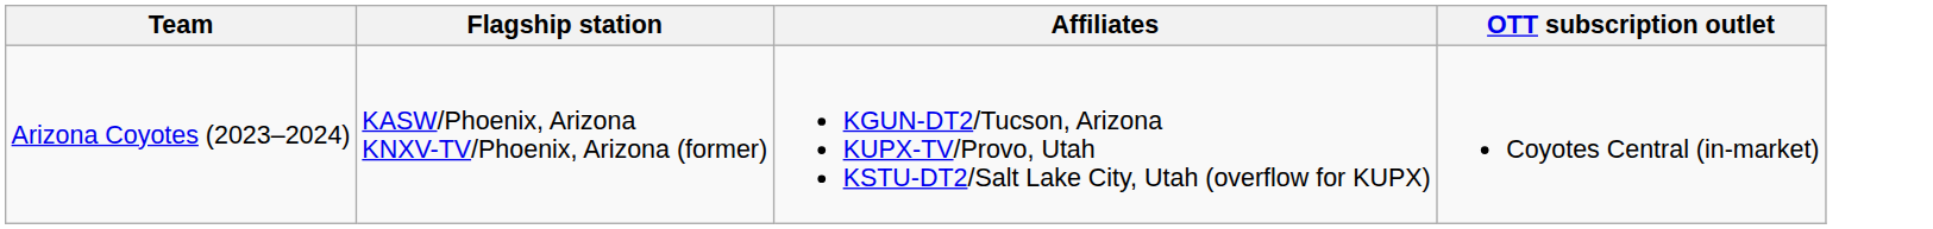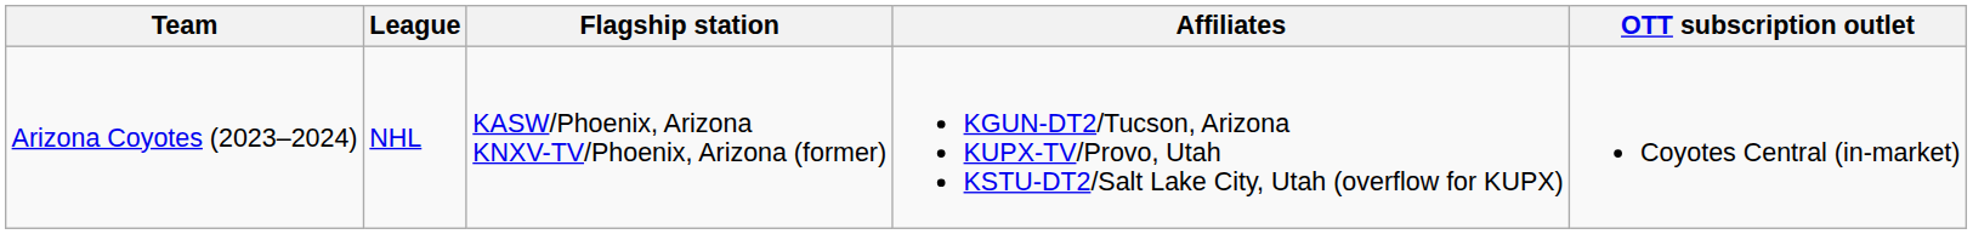 <table class="wikitable">
 <tr>
 <th>Team</th>
+<th>League</th>
 <th>Flagship station</th>
 <th>Affiliates</th>
 <th><a href='#'>OTT</a> subscription outlet</th>
 </tr>
 <tr>
 <td><a href='#'>Arizona Coyotes</a> (2023–2024)</td>
+<td><a href='#'>NHL</a></td>
 <td><a href='#'>KASW</a>/Phoenix, Arizona<br><a href='#'>KNXV-TV</a>/Phoenix, Arizona (former)</td>
 <td><br><ul><li><a href='#'>KGUN-DT2</a>/Tucson, Arizona</li><li><a href='#'>KUPX-TV</a>/Provo, Utah</li><li><a href='#'>KSTU-DT2</a>/Salt Lake City, Utah (overflow for KUPX)</li></ul></td>
 <td><br><ul><li>Coyotes Central (in-market)</li></ul></td>
 </tr>
 </table>
